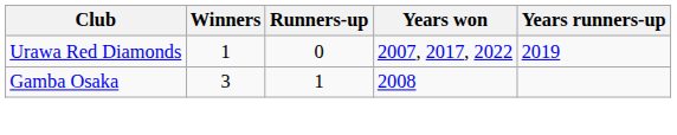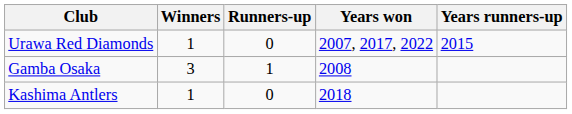 <table class="wikitable sortable">
 <tr>
 <th>Club</th>
 <th>Winners</th>
 <th>Runners-up</th>
 <th class="unsortable">Years won</th>
 <th class="unsortable">Years runners-up</th>
 </tr>
 <tr>
 <td><a href='#'>Urawa Red Diamonds</a></td>
 <td style="text-align:center">1</td>
 <td style="text-align:center">0</td>
 <td align="left"><a href='#'>2007</a>, <a href='#'>2017</a>, <a href='#'>2022</a></td>
-<td align="left"><a href='#'>2019</a></td>
+<td align="left"><a href='#'>2015</a></td>
 </tr>
 <tr>
 <td><a href='#'>Gamba Osaka</a></td>
 <td style="text-align:center">3</td>
 <td style="text-align:center">1</td>
 <td align="left"><a href='#'>2008</a></td>
 <td></td>
 </tr>
+<tr>
+<td><a href='#'>Kashima Antlers</a></td>
+<td style="text-align:center">1</td>
+<td style="text-align:center">0</td>
+<td align="left"><a href='#'>2018</a></td>
+<td></td>
+</tr>
 </table>
